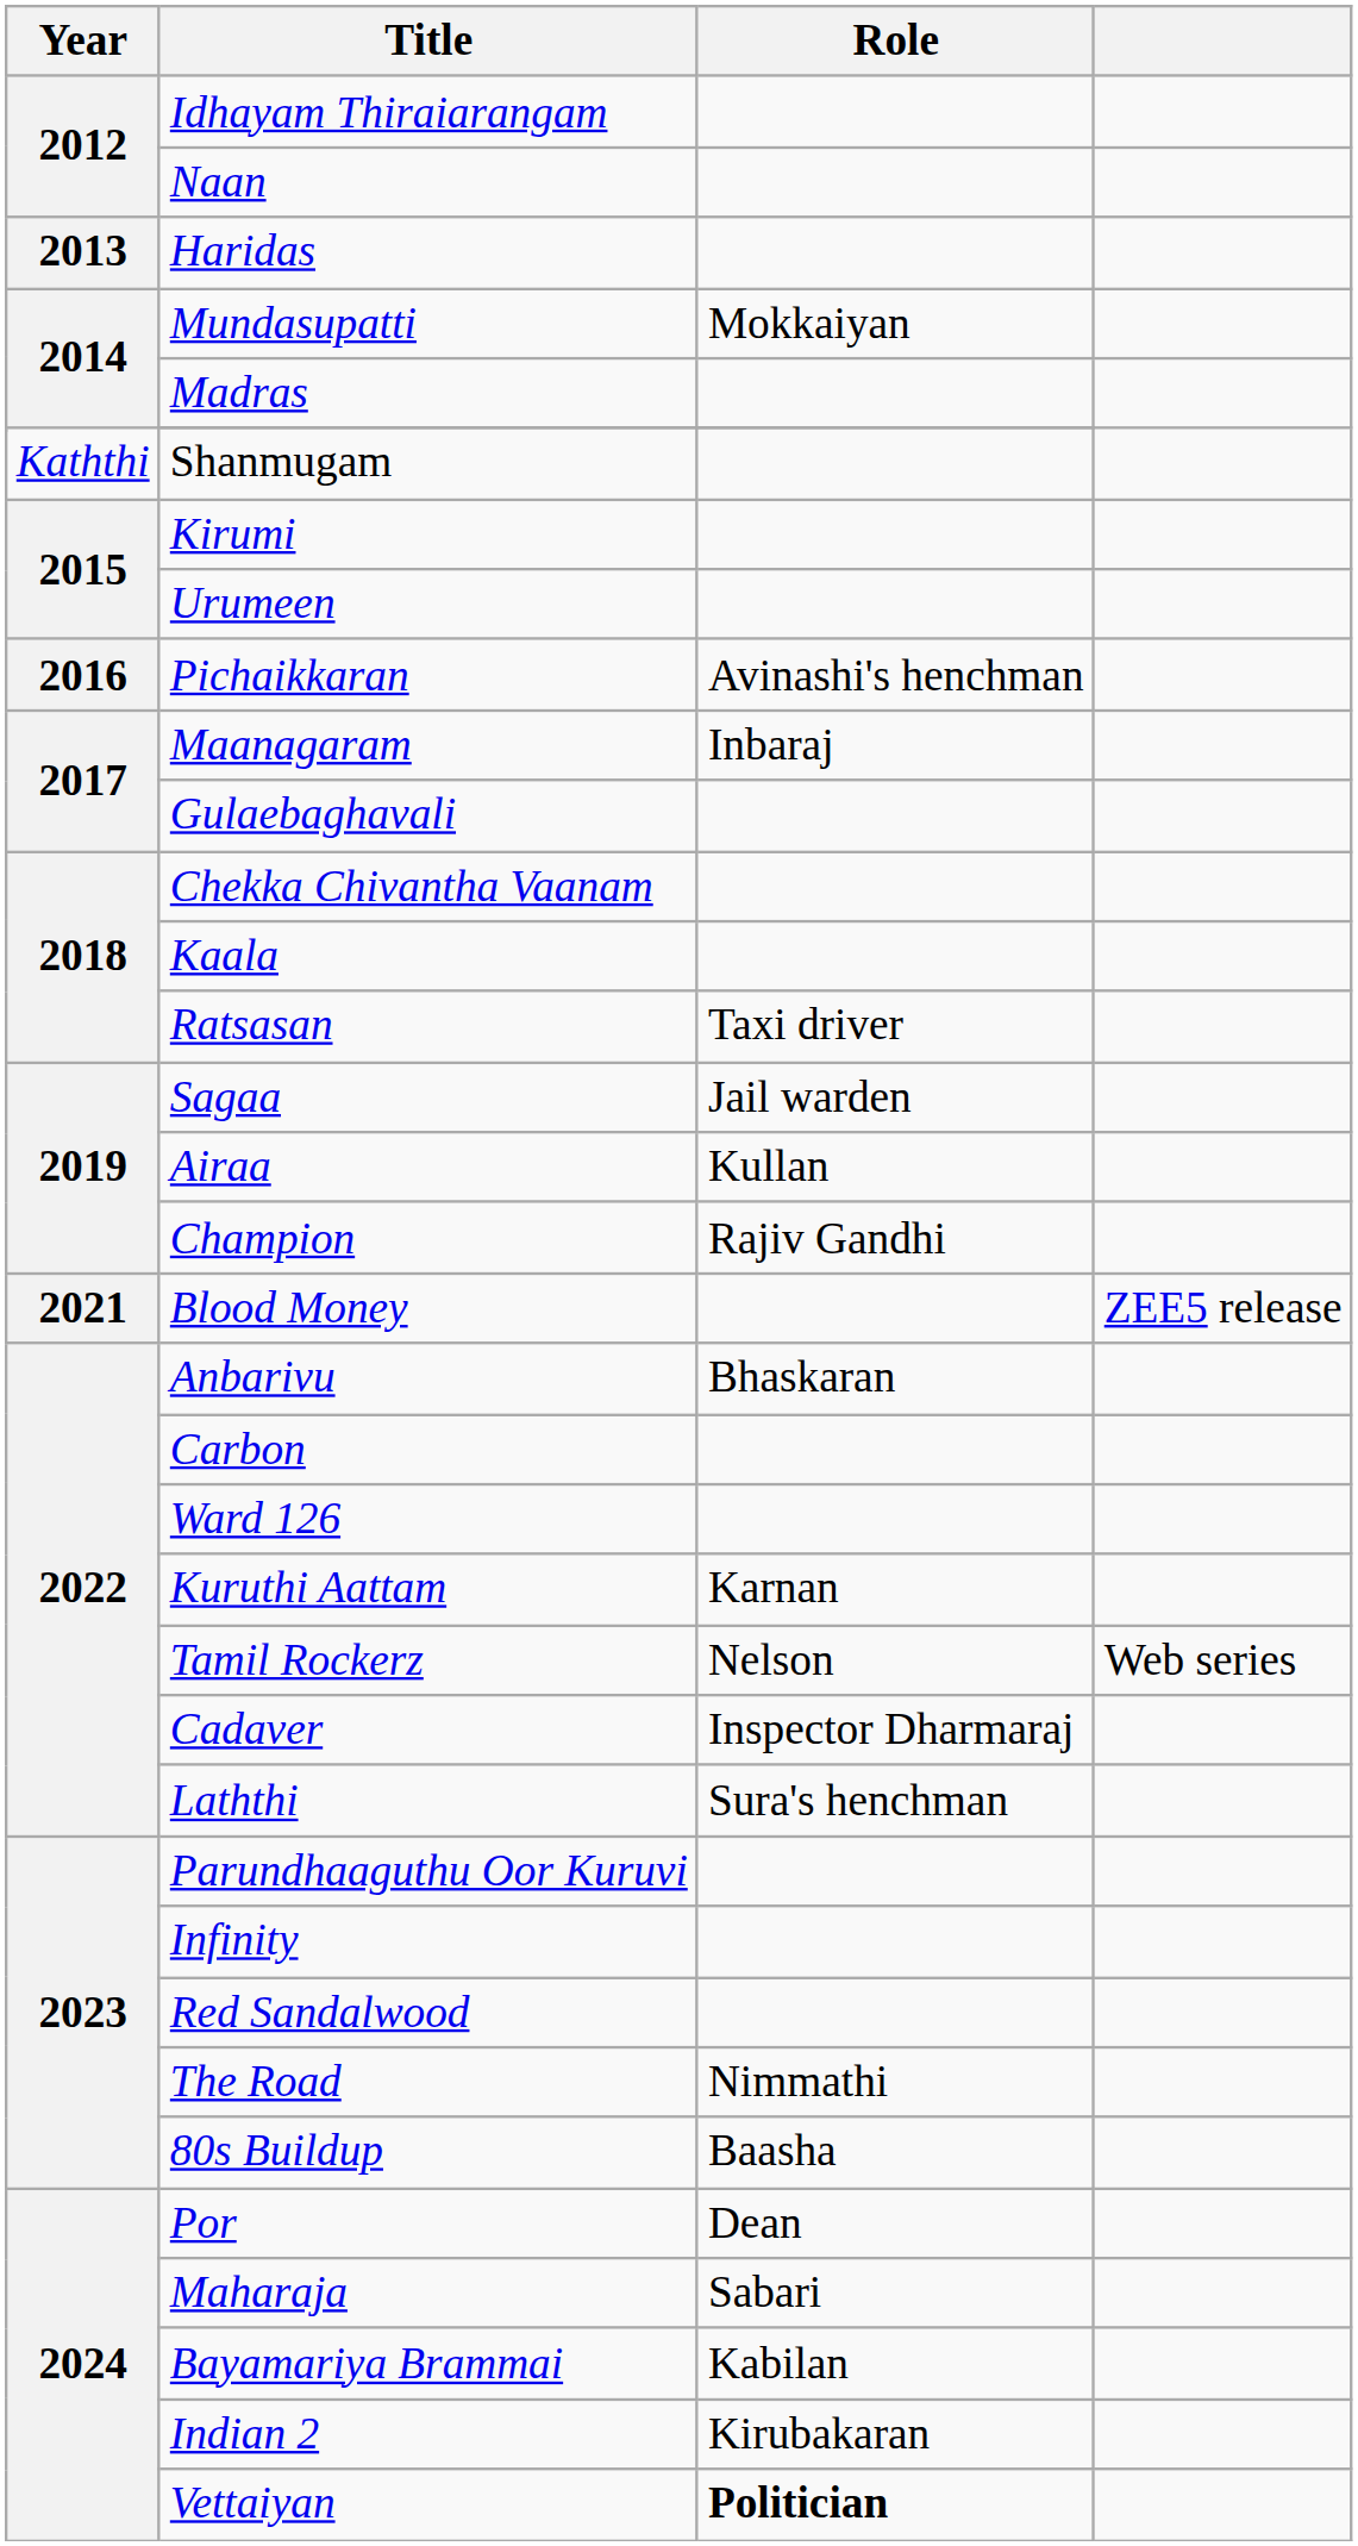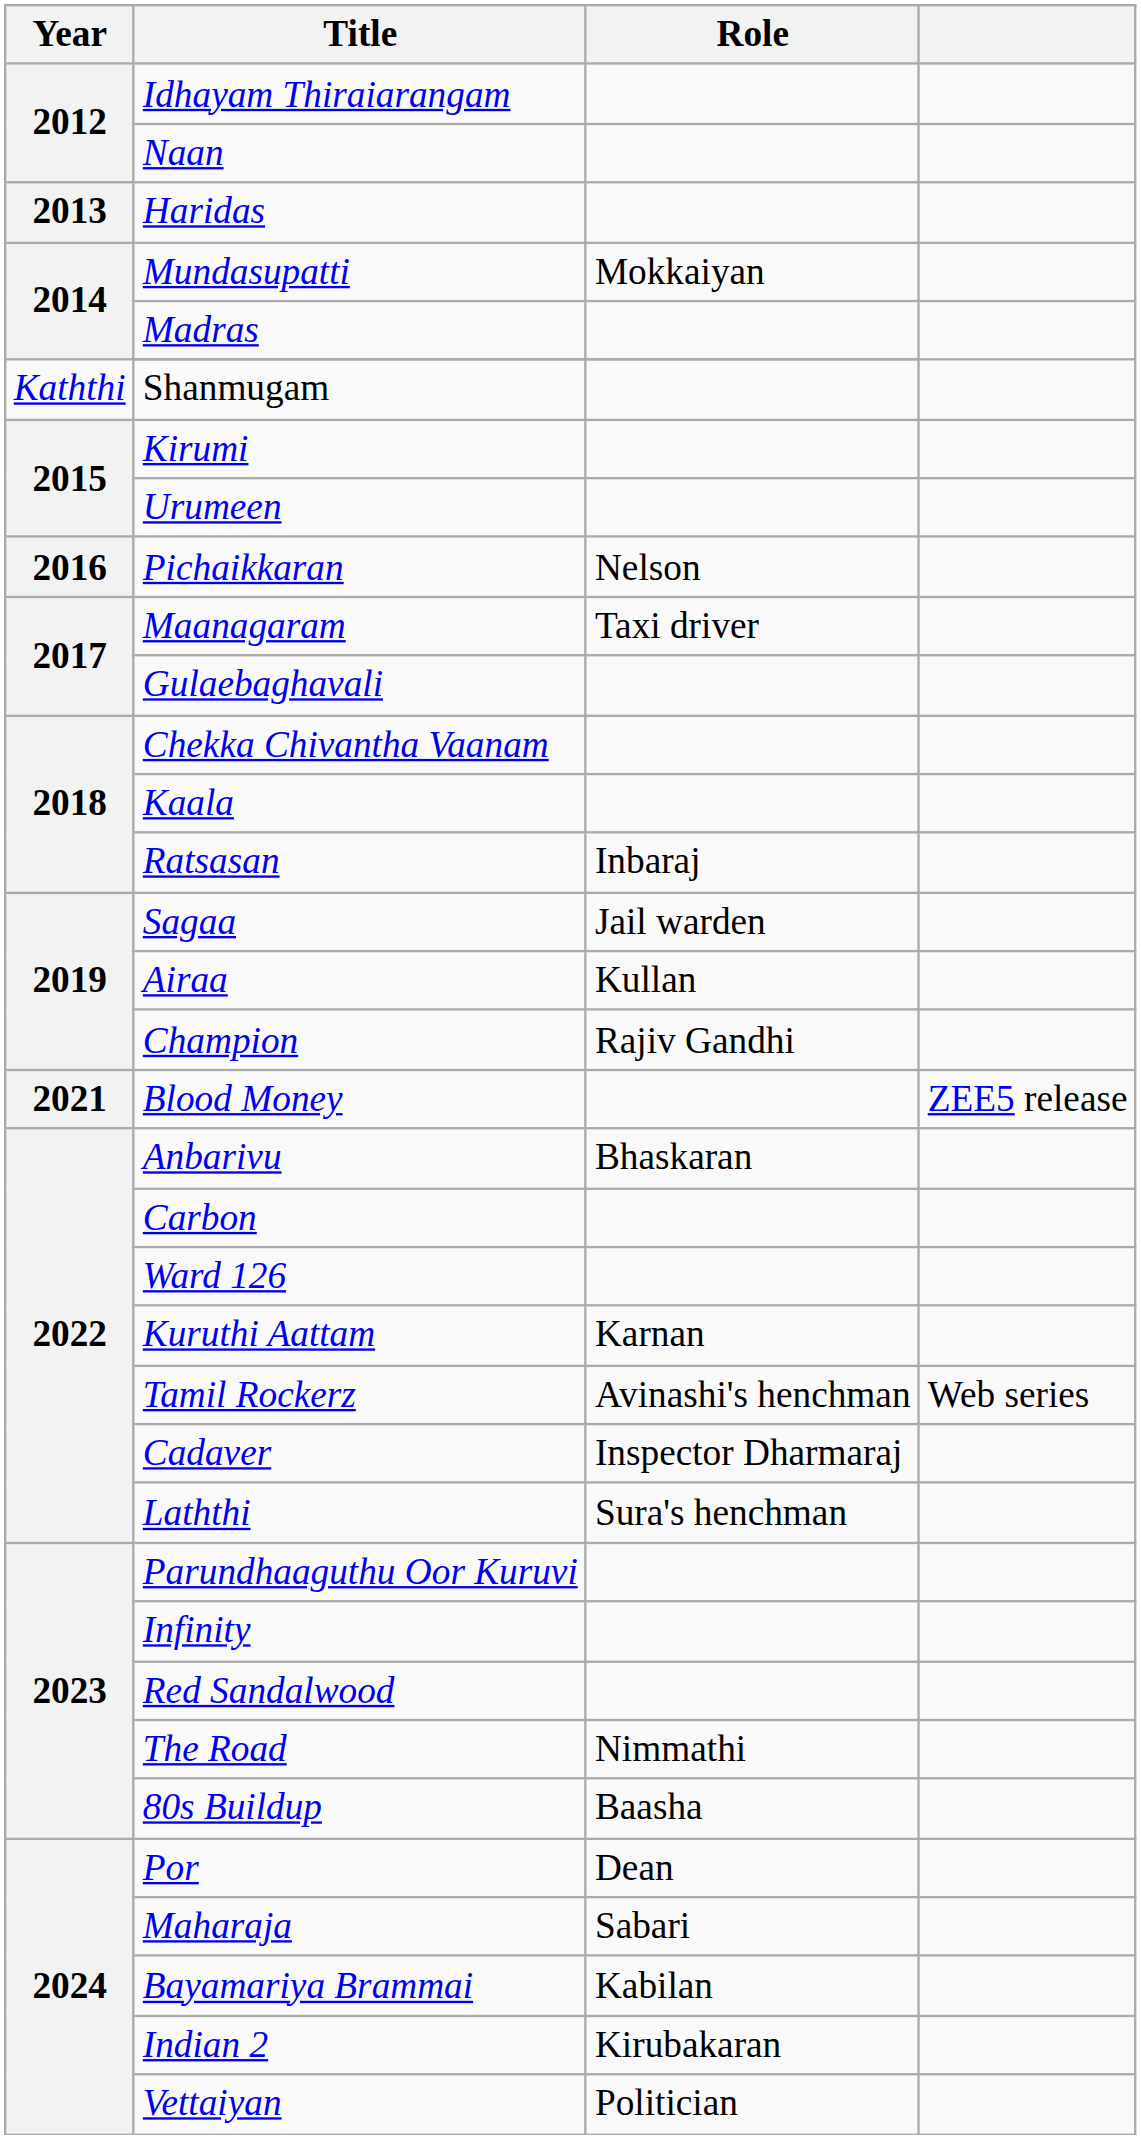 <table class="wikitable plainrowheaders sortable">
 <tr>
 <th>Year</th>
 <th>Title</th>
 <th>Role</th>
 <th></th>
 </tr>
 <tr>
 <th scope="row" rowspan="2">2012</th>
 <td><em><a href='#'>Idhayam Thiraiarangam</a></em></td>
 <td></td>
 <td></td>
 </tr>
 <tr>
 <td><em><a href='#'>Naan</a></em></td>
 <td></td>
 <td></td>
 </tr>
 <tr>
 <th scope="row">2013</th>
 <td><em><a href='#'>Haridas</a></em></td>
 <td></td>
 <td></td>
 </tr>
 <tr>
 <th scope="row" rowspan="3">2014</th>
 <td><em><a href='#'>Mundasupatti</a></em></td>
 <td>Mokkaiyan</td>
 <td></td>
 </tr>
 <tr>
 <td><em><a href='#'>Madras</a></em></td>
 <td></td>
 <td></td>
 </tr>
 <tr>
 </tr>
 <tr>
 <td><em><a href='#'>Kaththi</a></em></td>
 <td>Shanmugam</td>
 <td></td>
 </tr>
 <tr>
 <th scope="row" rowspan="2">2015</th>
 <td><em><a href='#'>Kirumi</a></em></td>
 <td></td>
 <td></td>
 </tr>
 <tr>
 <td><em><a href='#'>Urumeen</a></em></td>
 <td></td>
 <td></td>
 </tr>
 <tr>
 <th scope="row" rowspan="1">2016</th>
 <td><em><a href='#'>Pichaikkaran</a></em></td>
-<td>Avinashi's henchman</td>
+<td>Nelson</td>
 <td></td>
 </tr>
 <tr>
 <th scope="row" rowspan="2">2017</th>
 <td><em><a href='#'>Maanagaram</a></em></td>
-<td>Inbaraj</td>
+<td>Taxi driver</td>
 <td></td>
 </tr>
 <tr>
 <td><em><a href='#'>Gulaebaghavali</a></em></td>
 <td></td>
 <td></td>
 </tr>
 <tr>
 <th scope="row" rowspan="3">2018</th>
 <td><em><a href='#'>Chekka Chivantha Vaanam</a></em></td>
 <td></td>
 <td></td>
 </tr>
 <tr>
 <td><em><a href='#'>Kaala</a></em></td>
 <td></td>
 <td></td>
 </tr>
 <tr>
 <td><em><a href='#'>Ratsasan</a></em></td>
-<td>Taxi driver</td>
+<td>Inbaraj</td>
 <td></td>
 </tr>
 <tr>
 <th scope="row" rowspan="3">2019</th>
 <td><em><a href='#'>Sagaa</a></em></td>
 <td>Jail warden</td>
 <td></td>
 </tr>
 <tr>
 <td><em><a href='#'>Airaa</a></em></td>
 <td>Kullan</td>
 <td></td>
 </tr>
 <tr>
 <td><em><a href='#'>Champion</a></em></td>
 <td>Rajiv Gandhi</td>
 <td></td>
 </tr>
 <tr>
 <th scope="row">2021</th>
 <td><em><a href='#'>Blood Money</a></em></td>
 <td></td>
 <td><a href='#'>ZEE5</a> release</td>
 </tr>
 <tr>
 <th scope="row" rowspan="7">2022</th>
 <td><em><a href='#'>Anbarivu</a></em></td>
 <td>Bhaskaran</td>
 <td></td>
 </tr>
 <tr>
 <td><em><a href='#'>Carbon</a></em></td>
 <td></td>
 <td></td>
 </tr>
 <tr>
 <td><em><a href='#'>Ward 126</a></em></td>
 <td></td>
 <td></td>
 </tr>
 <tr>
 <td><em><a href='#'>Kuruthi Aattam</a></em></td>
 <td>Karnan</td>
 <td></td>
 </tr>
 <tr>
 <td><em><a href='#'>Tamil Rockerz</a></em></td>
-<td>Nelson</td>
+<td>Avinashi's henchman</td>
 <td>Web series</td>
 </tr>
 <tr>
 <td><em><a href='#'>Cadaver</a></em></td>
 <td>Inspector Dharmaraj</td>
 <td></td>
 </tr>
 <tr>
 <td><em><a href='#'>Laththi</a></em></td>
 <td>Sura's henchman</td>
 <td></td>
 </tr>
 <tr>
 <th scope="row" rowspan="5">2023</th>
 <td><em><a href='#'>Parundhaaguthu Oor Kuruvi</a></em></td>
 <td></td>
 <td></td>
 </tr>
 <tr>
 <td><em><a href='#'>Infinity</a></em></td>
 <td></td>
 <td></td>
 </tr>
 <tr>
 <td><em><a href='#'>Red Sandalwood</a></em></td>
 <td></td>
 <td></td>
 </tr>
 <tr>
 <td><em><a href='#'>The Road</a></em></td>
 <td>Nimmathi</td>
 <td></td>
 </tr>
 <tr>
 <td><em><a href='#'>80s Buildup</a></em></td>
 <td>Baasha</td>
 <td></td>
 </tr>
 <tr>
 <th scope="row" rowspan="5">2024</th>
 <td><em><a href='#'>Por</a></em></td>
 <td>Dean</td>
 <td></td>
 </tr>
 <tr>
 <td><em><a href='#'>Maharaja</a></em></td>
 <td>Sabari</td>
 <td></td>
 </tr>
 <tr>
 <td><em><a href='#'>Bayamariya Brammai</a></em></td>
 <td>Kabilan</td>
 <td></td>
 </tr>
 <tr>
 <td><em><a href='#'>Indian 2</a></em></td>
 <td>Kirubakaran</td>
 <td></td>
 </tr>
 <tr>
 <td><em><a href='#'>Vettaiyan</a></em></td>
-<td><strong>Politician</strong></td>
+<td>Politician</td>
 <td></td>
 </tr>
 </table>
